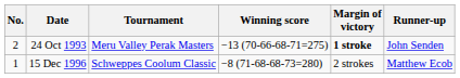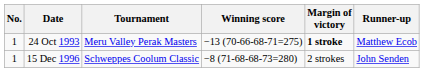 <table class="wikitable" style="font-size:95%;">
 <tr>
 <th>No.</th>
 <th>Date</th>
 <th>Tournament</th>
 <th>Winning score</th>
 <th>Margin of<br>victory</th>
 <th>Runner-up</th>
 </tr>
 <tr>
-<td align=center>2</td>
+<td align=center>1</td>
 <td align=right>24 Oct <a href='#'>1993</a></td>
 <td><a href='#'>Meru Valley Perak Masters</a></td>
 <td>−13 (70-66-68-71=275)</td>
 <td><strong>1 stroke</strong></td>
-<td> <a href='#'>John Senden</a></td>
+<td> <a href='#'>Matthew Ecob</a></td>
 </tr>
 <tr>
 <td align=center>1</td>
 <td align=right>15 Dec <a href='#'>1996</a></td>
 <td><a href='#'>Schweppes Coolum Classic</a></td>
 <td>−8 (71-68-68-73=280)</td>
 <td>2 strokes</td>
-<td> <a href='#'>Matthew Ecob</a></td>
+<td> <a href='#'>John Senden</a></td>
 </tr>
 </table>
